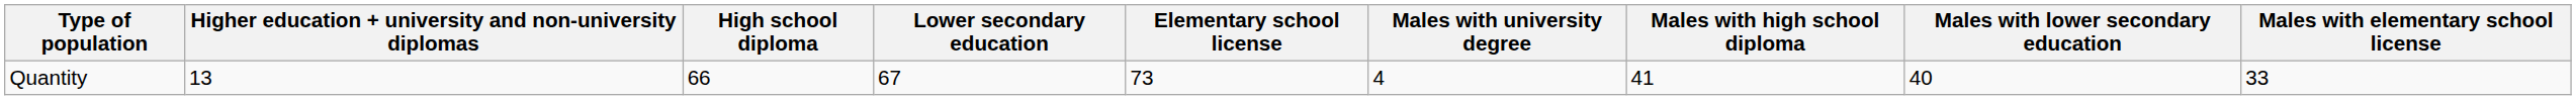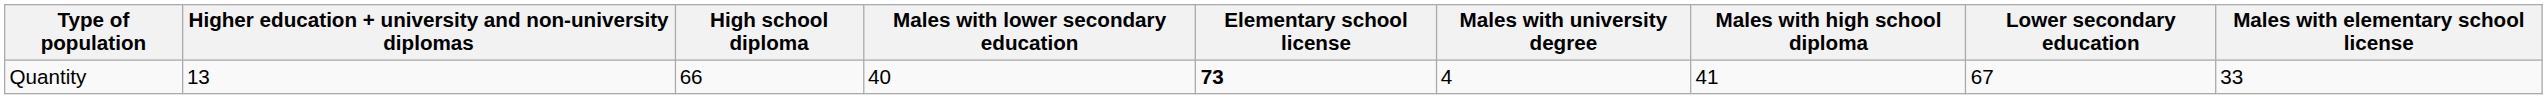 <table class="wikitable">
 <tr>
 <th>Type of population</th>
 <th>Higher education + university and non-university diplomas</th>
 <th>High school diploma</th>
-<th>Lower secondary education</th>
+<th>Males with lower secondary education</th>
 <th>Elementary school license</th>
 <th>Males with university degree</th>
 <th>Males with high school diploma</th>
-<th>Males with lower secondary education</th>
+<th>Lower secondary education</th>
 <th>Males with elementary school license</th>
 </tr>
 <tr>
 <td>Quantity</td>
 <td>13</td>
 <td>66</td>
-<td>67</td>
-<td>73</td>
+<td>40</td>
+<td><strong>73</strong></td>
 <td>4</td>
 <td>41</td>
-<td>40</td>
+<td>67</td>
 <td>33</td>
 </tr>
 </table>
